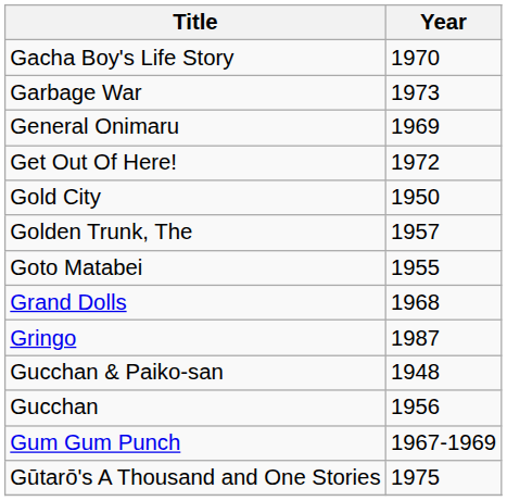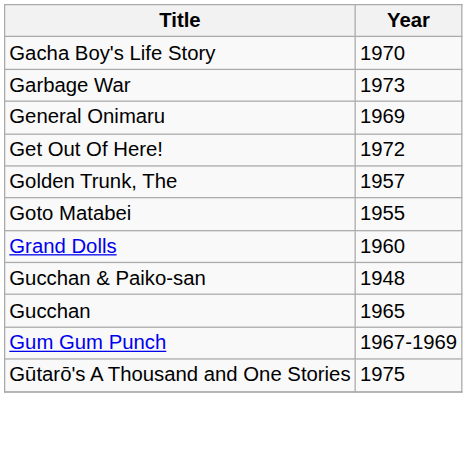 <table class="wikitable sortable">
 <tr>
 <th>Title</th>
 <th>Year</th>
 </tr>
 <tr>
 <td>Gacha Boy's Life Story</td>
 <td>1970</td>
 </tr>
 <tr>
 <td>Garbage War</td>
 <td>1973</td>
 </tr>
 <tr>
 <td>General Onimaru</td>
 <td>1969</td>
 </tr>
 <tr>
 <td>Get Out Of Here!</td>
 <td>1972</td>
 </tr>
 <tr>
-<td>Gold City</td>
-<td>1950</td>
-</tr>
-<tr>
 <td>Golden Trunk, The</td>
 <td>1957</td>
 </tr>
 <tr>
 <td>Goto Matabei</td>
 <td>1955</td>
 </tr>
 <tr>
 <td><a href='#'>Grand Dolls</a></td>
-<td>1968</td>
-</tr>
-<tr>
-<td><a href='#'>Gringo</a></td>
-<td>1987</td>
+<td>1960</td>
 </tr>
 <tr>
 <td>Gucchan & Paiko-san</td>
 <td>1948</td>
 </tr>
 <tr>
 <td>Gucchan</td>
-<td>1956</td>
+<td>1965</td>
 </tr>
 <tr>
 <td><a href='#'>Gum Gum Punch</a></td>
 <td>1967-1969</td>
 </tr>
 <tr>
 <td>Gūtarō's A Thousand and One Stories</td>
 <td>1975</td>
 </tr>
 <tr>
 </tr>
 </table>
